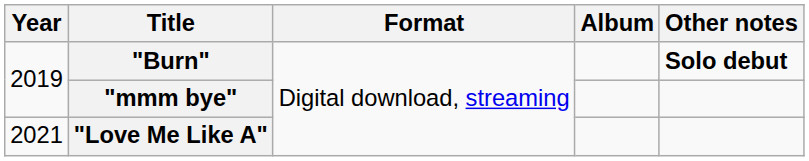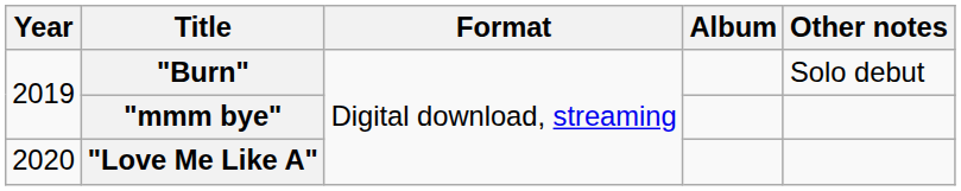 <table class="wikitable plainrowheaders">
 <tr>
 <th>Year</th>
 <th>Title</th>
 <th>Format</th>
 <th>Album</th>
 <th>Other notes</th>
 </tr>
 <tr>
 <td rowspan="2">2019</td>
 <th scope="row">"Burn"</th>
 <td rowspan="3">Digital download, <a href='#'>streaming</a></td>
 <td></td>
-<td><strong>Solo debut</strong></td>
+<td>Solo debut</td>
 </tr>
 <tr>
 <th scope="row">"mmm bye"</th>
 <td></td>
 <td></td>
 </tr>
 <tr>
-<td rowspan="1">2021</td>
+<td rowspan="1">2020</td>
 <th scope="row">"Love Me Like A"</th>
 <td></td>
 <td></td>
 </tr>
 </table>
